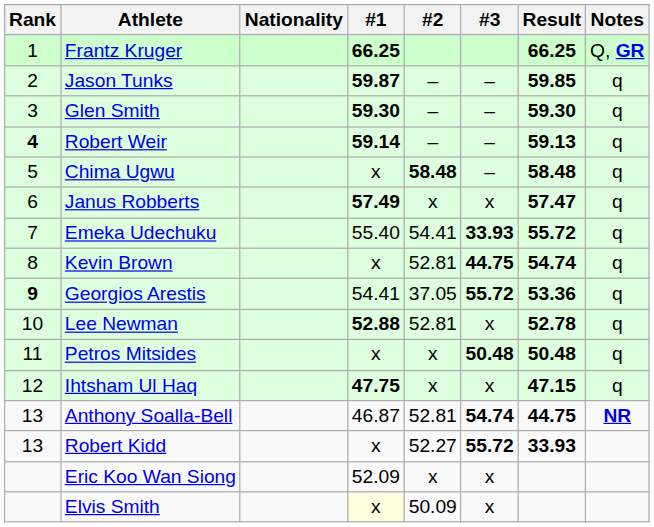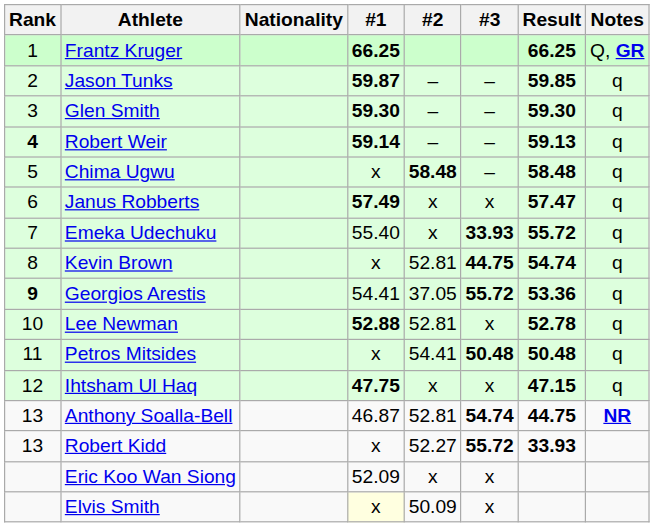 <table class="wikitable sortable" style="text-align:center">
 <tr>
 <th>Rank</th>
 <th>Athlete</th>
 <th>Nationality</th>
 <th>#1</th>
 <th>#2</th>
 <th>#3</th>
 <th>Result</th>
 <th>Notes</th>
 </tr>
 <tr bgcolor=ccffcc>
 <td>1</td>
 <td align="left"><a href='#'>Frantz Kruger</a></td>
 <td align=left></td>
 <td><strong>66.25</strong></td>
 <td></td>
 <td></td>
 <td><strong>66.25</strong></td>
 <td>Q, <strong><a href='#'>GR</a></strong></td>
 </tr>
 <tr bgcolor=ddffdd>
 <td>2</td>
 <td align="left"><a href='#'>Jason Tunks</a></td>
 <td align=left></td>
 <td><strong>59.87</strong></td>
 <td>–</td>
 <td>–</td>
 <td><strong>59.85</strong></td>
 <td>q</td>
 </tr>
 <tr bgcolor=ddffdd>
 <td>3</td>
 <td align="left"><a href='#'>Glen Smith</a></td>
 <td align=left></td>
 <td><strong>59.30</strong></td>
 <td>–</td>
 <td>–</td>
 <td><strong>59.30</strong></td>
 <td>q</td>
 </tr>
 <tr bgcolor=ddffdd>
 <td><strong>4</strong></td>
 <td align="left"><a href='#'>Robert Weir</a></td>
 <td align=left></td>
 <td><strong>59.14</strong></td>
 <td>–</td>
 <td>–</td>
 <td><strong>59.13</strong></td>
 <td>q</td>
 </tr>
 <tr bgcolor=ddffdd>
 <td>5</td>
 <td align="left"><a href='#'>Chima Ugwu</a></td>
 <td align=left></td>
 <td>x</td>
 <td><strong>58.48</strong></td>
 <td>–</td>
 <td><strong>58.48</strong></td>
 <td>q</td>
 </tr>
 <tr bgcolor=ddffdd>
 <td>6</td>
 <td align="left"><a href='#'>Janus Robberts</a></td>
 <td align=left></td>
 <td><strong>57.49</strong></td>
 <td>x</td>
 <td>x</td>
 <td><strong>57.47</strong></td>
 <td>q</td>
 </tr>
 <tr bgcolor=ddffdd>
 <td>7</td>
 <td align="left"><a href='#'>Emeka Udechuku</a></td>
 <td align=left></td>
 <td>55.40</td>
-<td>54.41</td>
+<td>x</td>
 <td><strong>33.93</strong></td>
 <td><strong>55.72</strong></td>
 <td>q</td>
 </tr>
 <tr bgcolor=ddffdd>
 <td>8</td>
 <td align="left"><a href='#'>Kevin Brown</a></td>
 <td align=left></td>
 <td>x</td>
 <td>52.81</td>
 <td><strong>44.75</strong></td>
 <td><strong>54.74</strong></td>
 <td>q</td>
 </tr>
 <tr bgcolor=ddffdd>
 <td><strong>9</strong></td>
 <td align="left"><a href='#'>Georgios Arestis</a></td>
 <td align=left></td>
 <td>54.41</td>
 <td>37.05</td>
 <td><strong>55.72</strong></td>
 <td><strong>53.36</strong></td>
 <td>q</td>
 </tr>
 <tr bgcolor=ddffdd>
 <td>10</td>
 <td align="left"><a href='#'>Lee Newman</a></td>
 <td align=left></td>
 <td><strong>52.88</strong></td>
 <td>52.81</td>
 <td>x</td>
 <td><strong>52.78</strong></td>
 <td>q</td>
 </tr>
 <tr bgcolor=ddffdd>
 <td>11</td>
 <td align="left"><a href='#'>Petros Mitsides</a></td>
 <td align=left></td>
 <td>x</td>
-<td>x</td>
+<td>54.41</td>
 <td><strong>50.48</strong></td>
 <td><strong>50.48</strong></td>
 <td>q</td>
 </tr>
 <tr bgcolor=ddffdd>
 <td>12</td>
 <td align="left"><a href='#'>Ihtsham Ul Haq</a></td>
 <td align=left></td>
 <td><strong>47.75</strong></td>
 <td>x</td>
 <td>x</td>
 <td><strong>47.15</strong></td>
 <td>q</td>
 </tr>
 <tr>
 <td>13</td>
 <td align="left"><a href='#'>Anthony Soalla-Bell</a></td>
 <td align=left></td>
 <td>46.87</td>
 <td>52.81</td>
 <td><strong>54.74</strong></td>
 <td><strong>44.75</strong></td>
 <td><strong><a href='#'>NR</a></strong></td>
 </tr>
 <tr>
 <td>13</td>
 <td align="left"><a href='#'>Robert Kidd</a></td>
 <td align=left></td>
 <td>x</td>
 <td>52.27</td>
 <td><strong>55.72</strong></td>
 <td><strong>33.93</strong></td>
 <td></td>
 </tr>
 <tr>
 <td></td>
 <td align="left"><a href='#'>Eric Koo Wan Siong</a></td>
 <td align=left></td>
 <td>52.09</td>
 <td>x</td>
 <td>x</td>
 <td><strong></strong></td>
 <td></td>
 </tr>
 <tr>
 <td></td>
 <td align="left"><a href='#'>Elvis Smith</a></td>
 <td align=left></td>
 <td style="background: lightyellow;">x</td>
 <td>50.09</td>
 <td>x</td>
 <td><strong></strong></td>
 <td></td>
 </tr>
 </table>
